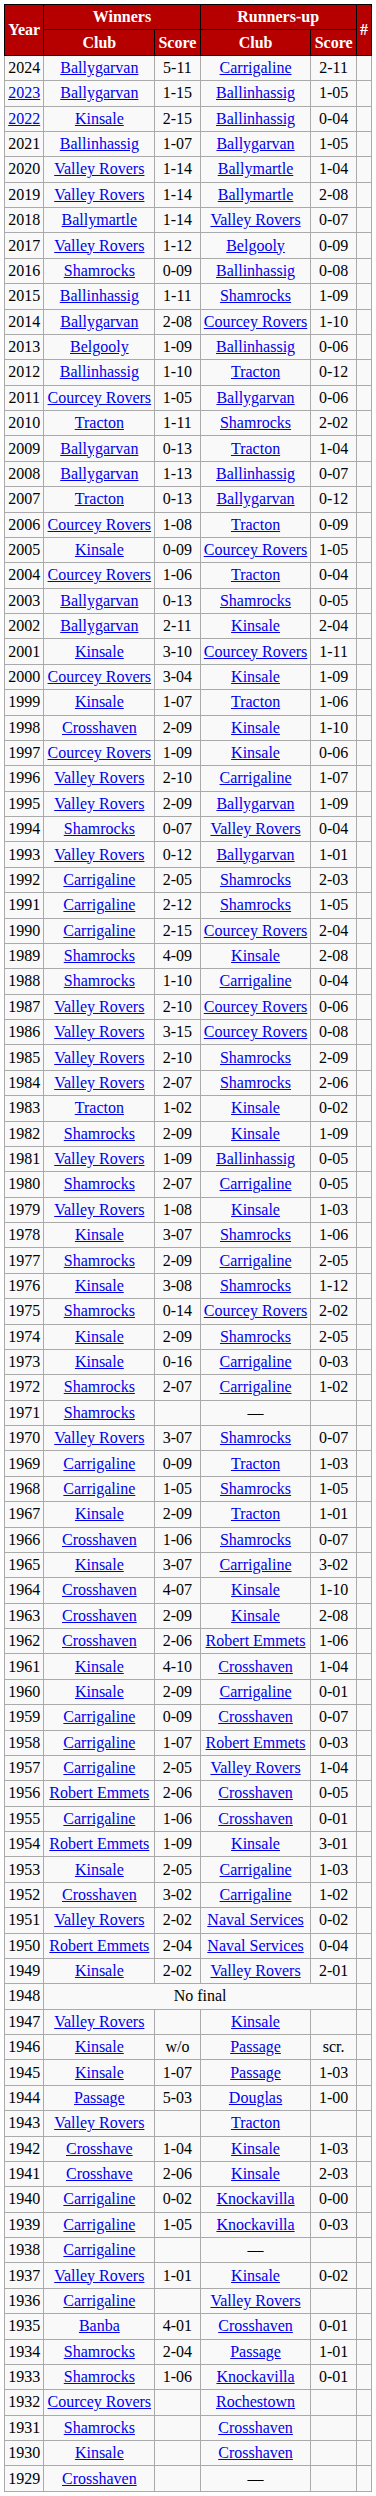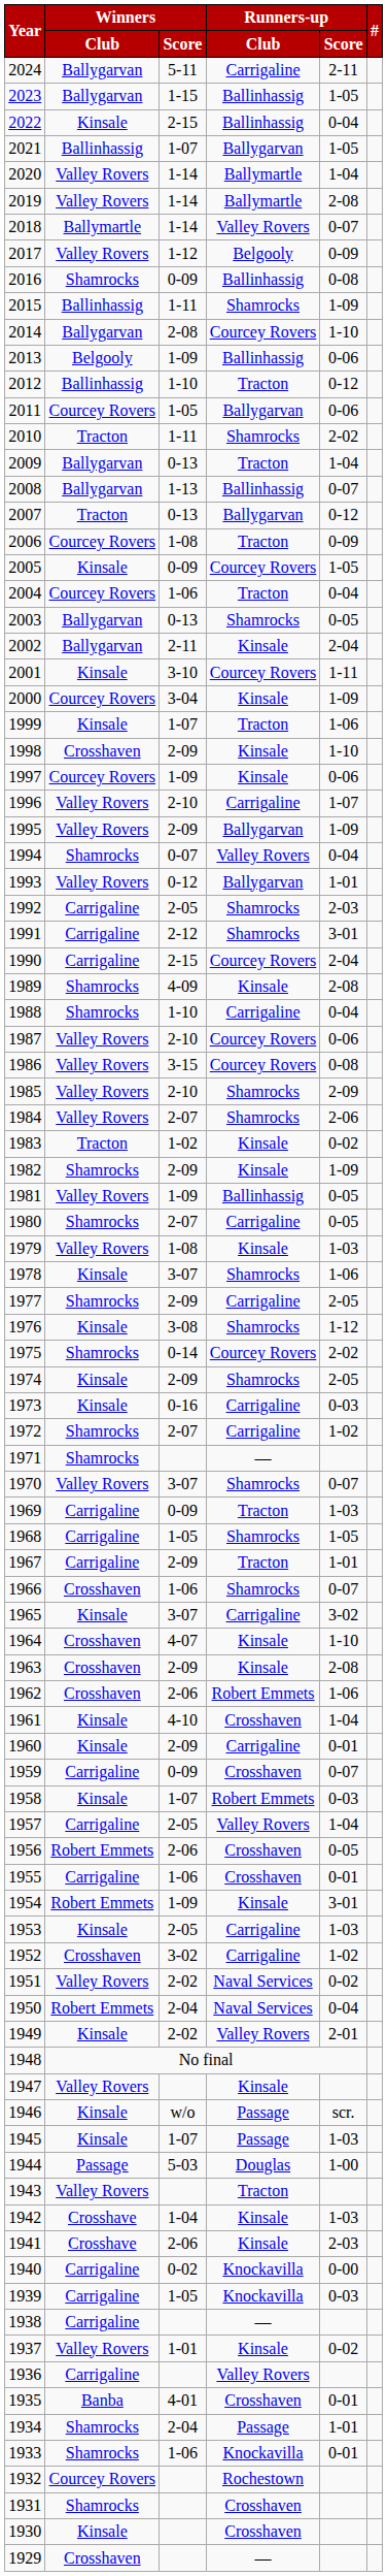 <table class="wikitable sortable" style="text-align:center;">
 <tr>
 <th rowspan="2" style="background:#B60000;color:white;border:1px solid black">Year</th>
 <th colspan="2" style="background:#B60000;color:white;border:1px solid black">Winners</th>
 <th colspan="2" style="background:#B60000;color:white;border:1px solid black">Runners-up</th>
 <th rowspan="2" style="background:#B60000;color:white;border:1px solid black">#</th>
 </tr>
 <tr>
 <th style="background:#B60000;color:white;border:1px solid black">Club</th>
 <th style="background:#B60000;color:white;border:1px solid black">Score</th>
 <th style="background:#B60000;color:white;border:1px solid black">Club</th>
 <th style="background:#B60000;color:white;border:1px solid black">Score</th>
 </tr>
 <tr>
 <td>2024</td>
 <td><a href='#'>Ballygarvan</a></td>
 <td>5-11</td>
 <td><a href='#'>Carrigaline</a></td>
 <td>2-11</td>
 <td></td>
 </tr>
 <tr>
 <td><a href='#'>2023</a></td>
 <td><a href='#'>Ballygarvan</a></td>
 <td>1-15</td>
 <td><a href='#'>Ballinhassig</a></td>
 <td>1-05</td>
 <td></td>
 </tr>
 <tr>
 <td><a href='#'>2022</a></td>
 <td><a href='#'>Kinsale</a></td>
 <td>2-15</td>
 <td><a href='#'>Ballinhassig</a></td>
 <td>0-04</td>
 <td></td>
 </tr>
 <tr>
 <td>2021</td>
 <td><a href='#'>Ballinhassig</a></td>
 <td>1-07</td>
 <td><a href='#'>Ballygarvan</a></td>
 <td>1-05</td>
 <td></td>
 </tr>
 <tr>
 <td>2020</td>
 <td><a href='#'>Valley Rovers</a></td>
 <td>1-14</td>
 <td><a href='#'>Ballymartle</a></td>
 <td>1-04</td>
 <td></td>
 </tr>
 <tr>
 <td>2019</td>
 <td><a href='#'>Valley Rovers</a></td>
 <td>1-14</td>
 <td><a href='#'>Ballymartle</a></td>
 <td>2-08</td>
 <td></td>
 </tr>
 <tr>
 <td>2018</td>
 <td><a href='#'>Ballymartle</a></td>
 <td>1-14</td>
 <td><a href='#'>Valley Rovers</a></td>
 <td>0-07</td>
 <td></td>
 </tr>
 <tr>
 <td>2017</td>
 <td><a href='#'>Valley Rovers</a></td>
 <td>1-12</td>
 <td><a href='#'>Belgooly</a></td>
 <td>0-09</td>
 <td></td>
 </tr>
 <tr>
 <td>2016</td>
 <td><a href='#'>Shamrocks</a></td>
 <td>0-09</td>
 <td><a href='#'>Ballinhassig</a></td>
 <td>0-08</td>
 <td></td>
 </tr>
 <tr>
 <td>2015</td>
 <td><a href='#'>Ballinhassig</a></td>
 <td>1-11</td>
 <td><a href='#'>Shamrocks</a></td>
 <td>1-09</td>
 <td></td>
 </tr>
 <tr>
 <td>2014</td>
 <td><a href='#'>Ballygarvan</a></td>
 <td>2-08</td>
 <td><a href='#'>Courcey Rovers</a></td>
 <td>1-10</td>
 <td></td>
 </tr>
 <tr>
 <td>2013</td>
 <td><a href='#'>Belgooly</a></td>
 <td>1-09</td>
 <td><a href='#'>Ballinhassig</a></td>
 <td>0-06</td>
 <td></td>
 </tr>
 <tr>
 <td>2012</td>
 <td><a href='#'>Ballinhassig</a></td>
 <td>1-10</td>
 <td><a href='#'>Tracton</a></td>
 <td>0-12</td>
 <td></td>
 </tr>
 <tr>
 <td>2011</td>
 <td><a href='#'>Courcey Rovers</a></td>
 <td>1-05</td>
 <td><a href='#'>Ballygarvan</a></td>
 <td>0-06</td>
 <td></td>
 </tr>
 <tr>
 <td>2010</td>
 <td><a href='#'>Tracton</a></td>
 <td>1-11</td>
 <td><a href='#'>Shamrocks</a></td>
 <td>2-02</td>
 <td></td>
 </tr>
 <tr>
 <td>2009</td>
 <td><a href='#'>Ballygarvan</a></td>
 <td>0-13</td>
 <td><a href='#'>Tracton</a></td>
 <td>1-04</td>
 <td></td>
 </tr>
 <tr>
 <td>2008</td>
 <td><a href='#'>Ballygarvan</a></td>
 <td>1-13</td>
 <td><a href='#'>Ballinhassig</a></td>
 <td>0-07</td>
 <td></td>
 </tr>
 <tr>
 <td>2007</td>
 <td><a href='#'>Tracton</a></td>
 <td>0-13</td>
 <td><a href='#'>Ballygarvan</a></td>
 <td>0-12</td>
 <td></td>
 </tr>
 <tr>
 <td>2006</td>
 <td><a href='#'>Courcey Rovers</a></td>
 <td>1-08</td>
 <td><a href='#'>Tracton</a></td>
 <td>0-09</td>
 <td></td>
 </tr>
 <tr>
 <td>2005</td>
 <td><a href='#'>Kinsale</a></td>
 <td>0-09</td>
 <td><a href='#'>Courcey Rovers</a></td>
 <td>1-05</td>
 <td></td>
 </tr>
 <tr>
 <td>2004</td>
 <td><a href='#'>Courcey Rovers</a></td>
 <td>1-06</td>
 <td><a href='#'>Tracton</a></td>
 <td>0-04</td>
 <td></td>
 </tr>
 <tr>
 <td>2003</td>
 <td><a href='#'>Ballygarvan</a></td>
 <td>0-13</td>
 <td><a href='#'>Shamrocks</a></td>
 <td>0-05</td>
 <td></td>
 </tr>
 <tr>
 <td>2002</td>
 <td><a href='#'>Ballygarvan</a></td>
 <td>2-11</td>
 <td><a href='#'>Kinsale</a></td>
 <td>2-04</td>
 <td></td>
 </tr>
 <tr>
 <td>2001</td>
 <td><a href='#'>Kinsale</a></td>
 <td>3-10</td>
 <td><a href='#'>Courcey Rovers</a></td>
 <td>1-11</td>
 <td></td>
 </tr>
 <tr>
 <td>2000</td>
 <td><a href='#'>Courcey Rovers</a></td>
 <td>3-04</td>
 <td><a href='#'>Kinsale</a></td>
 <td>1-09</td>
 <td></td>
 </tr>
 <tr>
 <td>1999</td>
 <td><a href='#'>Kinsale</a></td>
 <td>1-07</td>
 <td><a href='#'>Tracton</a></td>
 <td>1-06</td>
 <td></td>
 </tr>
 <tr>
 <td>1998</td>
 <td><a href='#'>Crosshaven</a></td>
 <td>2-09</td>
 <td><a href='#'>Kinsale</a></td>
 <td>1-10</td>
 <td></td>
 </tr>
 <tr>
 <td>1997</td>
 <td><a href='#'>Courcey Rovers</a></td>
 <td>1-09</td>
 <td><a href='#'>Kinsale</a></td>
 <td>0-06</td>
 <td></td>
 </tr>
 <tr>
 <td>1996</td>
 <td><a href='#'>Valley Rovers</a></td>
 <td>2-10</td>
 <td><a href='#'>Carrigaline</a></td>
 <td>1-07</td>
 <td></td>
 </tr>
 <tr>
 <td>1995</td>
 <td><a href='#'>Valley Rovers</a></td>
 <td>2-09</td>
 <td><a href='#'>Ballygarvan</a></td>
 <td>1-09</td>
 <td></td>
 </tr>
 <tr>
 <td>1994</td>
 <td><a href='#'>Shamrocks</a></td>
 <td>0-07</td>
 <td><a href='#'>Valley Rovers</a></td>
 <td>0-04</td>
 <td></td>
 </tr>
 <tr>
 <td>1993</td>
 <td><a href='#'>Valley Rovers</a></td>
 <td>0-12</td>
 <td><a href='#'>Ballygarvan</a></td>
 <td>1-01</td>
 <td></td>
 </tr>
 <tr>
 <td>1992</td>
 <td><a href='#'>Carrigaline</a></td>
 <td>2-05</td>
 <td><a href='#'>Shamrocks</a></td>
 <td>2-03</td>
 <td></td>
 </tr>
 <tr>
 <td>1991</td>
 <td><a href='#'>Carrigaline</a></td>
 <td>2-12</td>
 <td><a href='#'>Shamrocks</a></td>
-<td>1-05</td>
+<td>3-01</td>
 <td></td>
 </tr>
 <tr>
 <td>1990</td>
 <td><a href='#'>Carrigaline</a></td>
 <td>2-15</td>
 <td><a href='#'>Courcey Rovers</a></td>
 <td>2-04</td>
 <td></td>
 </tr>
 <tr>
 <td>1989</td>
 <td><a href='#'>Shamrocks</a></td>
 <td>4-09</td>
 <td><a href='#'>Kinsale</a></td>
 <td>2-08</td>
 <td></td>
 </tr>
 <tr>
 <td>1988</td>
 <td><a href='#'>Shamrocks</a></td>
 <td>1-10</td>
 <td><a href='#'>Carrigaline</a></td>
 <td>0-04</td>
 <td></td>
 </tr>
 <tr>
 <td>1987</td>
 <td><a href='#'>Valley Rovers</a></td>
 <td>2-10</td>
 <td><a href='#'>Courcey Rovers</a></td>
 <td>0-06</td>
 <td></td>
 </tr>
 <tr>
 <td>1986</td>
 <td><a href='#'>Valley Rovers</a></td>
 <td>3-15</td>
 <td><a href='#'>Courcey Rovers</a></td>
 <td>0-08</td>
 <td></td>
 </tr>
 <tr>
 <td>1985</td>
 <td><a href='#'>Valley Rovers</a></td>
 <td>2-10</td>
 <td><a href='#'>Shamrocks</a></td>
 <td>2-09</td>
 <td></td>
 </tr>
 <tr>
 <td>1984</td>
 <td><a href='#'>Valley Rovers</a></td>
 <td>2-07</td>
 <td><a href='#'>Shamrocks</a></td>
 <td>2-06</td>
 <td></td>
 </tr>
 <tr>
 <td>1983</td>
 <td><a href='#'>Tracton</a></td>
 <td>1-02</td>
 <td><a href='#'>Kinsale</a></td>
 <td>0-02</td>
 <td></td>
 </tr>
 <tr>
 <td>1982</td>
 <td><a href='#'>Shamrocks</a></td>
 <td>2-09</td>
 <td><a href='#'>Kinsale</a></td>
 <td>1-09</td>
 <td></td>
 </tr>
 <tr>
 <td>1981</td>
 <td><a href='#'>Valley Rovers</a></td>
 <td>1-09</td>
 <td><a href='#'>Ballinhassig</a></td>
 <td>0-05</td>
 <td></td>
 </tr>
 <tr>
 <td>1980</td>
 <td><a href='#'>Shamrocks</a></td>
 <td>2-07</td>
 <td><a href='#'>Carrigaline</a></td>
 <td>0-05</td>
 <td></td>
 </tr>
 <tr>
 <td>1979</td>
 <td><a href='#'>Valley Rovers</a></td>
 <td>1-08</td>
 <td><a href='#'>Kinsale</a></td>
 <td>1-03</td>
 <td></td>
 </tr>
 <tr>
 <td>1978</td>
 <td><a href='#'>Kinsale</a></td>
 <td>3-07</td>
 <td><a href='#'>Shamrocks</a></td>
 <td>1-06</td>
 <td></td>
 </tr>
 <tr>
 <td>1977</td>
 <td><a href='#'>Shamrocks</a></td>
 <td>2-09</td>
 <td><a href='#'>Carrigaline</a></td>
 <td>2-05</td>
 <td></td>
 </tr>
 <tr>
 <td>1976</td>
 <td><a href='#'>Kinsale</a></td>
 <td>3-08</td>
 <td><a href='#'>Shamrocks</a></td>
 <td>1-12</td>
 <td></td>
 </tr>
 <tr>
 <td>1975</td>
 <td><a href='#'>Shamrocks</a></td>
 <td>0-14</td>
 <td><a href='#'>Courcey Rovers</a></td>
 <td>2-02</td>
 <td></td>
 </tr>
 <tr>
 <td>1974</td>
 <td><a href='#'>Kinsale</a></td>
 <td>2-09</td>
 <td><a href='#'>Shamrocks</a></td>
 <td>2-05</td>
 <td></td>
 </tr>
 <tr>
 <td>1973</td>
 <td><a href='#'>Kinsale</a></td>
 <td>0-16</td>
 <td><a href='#'>Carrigaline</a></td>
 <td>0-03</td>
 <td></td>
 </tr>
 <tr>
 <td>1972</td>
 <td><a href='#'>Shamrocks</a></td>
 <td>2-07</td>
 <td><a href='#'>Carrigaline</a></td>
 <td>1-02</td>
 <td></td>
 </tr>
 <tr>
 <td>1971</td>
 <td><a href='#'>Shamrocks</a></td>
 <td></td>
 <td>—</td>
 <td></td>
 <td></td>
 </tr>
 <tr>
 <td>1970</td>
 <td><a href='#'>Valley Rovers</a></td>
 <td>3-07</td>
 <td><a href='#'>Shamrocks</a></td>
 <td>0-07</td>
 <td></td>
 </tr>
 <tr>
 <td>1969</td>
 <td><a href='#'>Carrigaline</a></td>
 <td>0-09</td>
 <td><a href='#'>Tracton</a></td>
 <td>1-03</td>
 <td></td>
 </tr>
 <tr>
 <td>1968</td>
 <td><a href='#'>Carrigaline</a></td>
 <td>1-05</td>
 <td><a href='#'>Shamrocks</a></td>
 <td>1-05</td>
 <td></td>
 </tr>
 <tr>
 <td>1967</td>
-<td><a href='#'>Kinsale</a></td>
+<td><a href='#'>Carrigaline</a></td>
 <td>2-09</td>
 <td><a href='#'>Tracton</a></td>
 <td>1-01</td>
 <td></td>
 </tr>
 <tr>
 <td>1966</td>
 <td><a href='#'>Crosshaven</a></td>
 <td>1-06</td>
 <td><a href='#'>Shamrocks</a></td>
 <td>0-07</td>
 <td></td>
 </tr>
 <tr>
 <td>1965</td>
 <td><a href='#'>Kinsale</a></td>
 <td>3-07</td>
 <td><a href='#'>Carrigaline</a></td>
 <td>3-02</td>
 <td></td>
 </tr>
 <tr>
 <td>1964</td>
 <td><a href='#'>Crosshaven</a></td>
 <td>4-07</td>
 <td><a href='#'>Kinsale</a></td>
 <td>1-10</td>
 <td></td>
 </tr>
 <tr>
 <td>1963</td>
 <td><a href='#'>Crosshaven</a></td>
 <td>2-09</td>
 <td><a href='#'>Kinsale</a></td>
 <td>2-08</td>
 <td></td>
 </tr>
 <tr>
 <td>1962</td>
 <td><a href='#'>Crosshaven</a></td>
 <td>2-06</td>
 <td><a href='#'>Robert Emmets</a></td>
 <td>1-06</td>
 <td></td>
 </tr>
 <tr>
 <td>1961</td>
 <td><a href='#'>Kinsale</a></td>
 <td>4-10</td>
 <td><a href='#'>Crosshaven</a></td>
 <td>1-04</td>
 <td></td>
 </tr>
 <tr>
 <td>1960</td>
 <td><a href='#'>Kinsale</a></td>
 <td>2-09</td>
 <td><a href='#'>Carrigaline</a></td>
 <td>0-01</td>
 <td></td>
 </tr>
 <tr>
 <td>1959</td>
 <td><a href='#'>Carrigaline</a></td>
 <td>0-09</td>
 <td><a href='#'>Crosshaven</a></td>
 <td>0-07</td>
 <td></td>
 </tr>
 <tr>
 <td>1958</td>
-<td><a href='#'>Carrigaline</a></td>
+<td><a href='#'>Kinsale</a></td>
 <td>1-07</td>
 <td><a href='#'>Robert Emmets</a></td>
 <td>0-03</td>
 <td></td>
 </tr>
 <tr>
 <td>1957</td>
 <td><a href='#'>Carrigaline</a></td>
 <td>2-05</td>
 <td><a href='#'>Valley Rovers</a></td>
 <td>1-04</td>
 <td></td>
 </tr>
 <tr>
 <td>1956</td>
 <td><a href='#'>Robert Emmets</a></td>
 <td>2-06</td>
 <td><a href='#'>Crosshaven</a></td>
 <td>0-05</td>
 <td></td>
 </tr>
 <tr>
 <td>1955</td>
 <td><a href='#'>Carrigaline</a></td>
 <td>1-06</td>
 <td><a href='#'>Crosshaven</a></td>
 <td>0-01</td>
 <td></td>
 </tr>
 <tr>
 <td>1954</td>
 <td><a href='#'>Robert Emmets</a></td>
 <td>1-09</td>
 <td><a href='#'>Kinsale</a></td>
 <td>3-01</td>
 <td></td>
 </tr>
 <tr>
 <td>1953</td>
 <td><a href='#'>Kinsale</a></td>
 <td>2-05</td>
 <td><a href='#'>Carrigaline</a></td>
 <td>1-03</td>
 <td></td>
 </tr>
 <tr>
 <td>1952</td>
 <td><a href='#'>Crosshaven</a></td>
 <td>3-02</td>
 <td><a href='#'>Carrigaline</a></td>
 <td>1-02</td>
 <td></td>
 </tr>
 <tr>
 <td>1951</td>
 <td><a href='#'>Valley Rovers</a></td>
 <td>2-02</td>
 <td><a href='#'>Naval Services</a></td>
 <td>0-02</td>
 <td></td>
 </tr>
 <tr>
 <td>1950</td>
 <td><a href='#'>Robert Emmets</a></td>
 <td>2-04</td>
 <td><a href='#'>Naval Services</a></td>
 <td>0-04</td>
 <td></td>
 </tr>
 <tr>
 <td>1949</td>
 <td><a href='#'>Kinsale</a></td>
 <td>2-02</td>
 <td><a href='#'>Valley Rovers</a></td>
 <td>2-01</td>
 <td></td>
 </tr>
 <tr>
 <td>1948</td>
 <td colspan="4">No final</td>
 <td></td>
 </tr>
 <tr>
 <td>1947</td>
 <td><a href='#'>Valley Rovers</a></td>
 <td></td>
 <td><a href='#'>Kinsale</a></td>
 <td></td>
 <td></td>
 </tr>
 <tr>
 <td>1946</td>
 <td><a href='#'>Kinsale</a></td>
 <td>w/o</td>
 <td><a href='#'>Passage</a></td>
 <td>scr.</td>
 <td></td>
 </tr>
 <tr>
 <td>1945</td>
 <td><a href='#'>Kinsale</a></td>
 <td>1-07</td>
 <td><a href='#'>Passage</a></td>
 <td>1-03</td>
 <td></td>
 </tr>
 <tr>
 <td>1944</td>
 <td><a href='#'>Passage</a></td>
 <td>5-03</td>
 <td><a href='#'>Douglas</a></td>
 <td>1-00</td>
 <td></td>
 </tr>
 <tr>
 <td>1943</td>
 <td><a href='#'>Valley Rovers</a></td>
 <td></td>
 <td><a href='#'>Tracton</a></td>
 <td></td>
 <td></td>
 </tr>
 <tr>
 <td>1942</td>
 <td><a href='#'>Crosshave</a></td>
 <td>1-04</td>
 <td><a href='#'>Kinsale</a></td>
 <td>1-03</td>
 <td></td>
 </tr>
 <tr>
 <td>1941</td>
 <td><a href='#'>Crosshave</a></td>
 <td>2-06</td>
 <td><a href='#'>Kinsale</a></td>
 <td>2-03</td>
 <td></td>
 </tr>
 <tr>
 <td>1940</td>
 <td><a href='#'>Carrigaline</a></td>
 <td>0-02</td>
 <td><a href='#'>Knockavilla</a></td>
 <td>0-00</td>
 <td></td>
 </tr>
 <tr>
 <td>1939</td>
 <td><a href='#'>Carrigaline</a></td>
 <td>1-05</td>
 <td><a href='#'>Knockavilla</a></td>
 <td>0-03</td>
 <td></td>
 </tr>
 <tr>
 <td>1938</td>
 <td><a href='#'>Carrigaline</a></td>
 <td></td>
 <td>—</td>
 <td></td>
 <td></td>
 </tr>
 <tr>
 <td>1937</td>
 <td><a href='#'>Valley Rovers</a></td>
 <td>1-01</td>
 <td><a href='#'>Kinsale</a></td>
 <td>0-02</td>
 <td></td>
 </tr>
 <tr>
 <td>1936</td>
 <td><a href='#'>Carrigaline</a></td>
 <td></td>
 <td><a href='#'>Valley Rovers</a></td>
 <td></td>
 <td></td>
 </tr>
 <tr>
 <td>1935</td>
 <td><a href='#'>Banba</a></td>
 <td>4-01</td>
 <td><a href='#'>Crosshaven</a></td>
 <td>0-01</td>
 <td></td>
 </tr>
 <tr>
 <td>1934</td>
 <td><a href='#'>Shamrocks</a></td>
 <td>2-04</td>
 <td><a href='#'>Passage</a></td>
 <td>1-01</td>
 <td></td>
 </tr>
 <tr>
 <td>1933</td>
 <td><a href='#'>Shamrocks</a></td>
 <td>1-06</td>
 <td><a href='#'>Knockavilla</a></td>
 <td>0-01</td>
 <td></td>
 </tr>
 <tr>
 <td>1932</td>
 <td><a href='#'>Courcey Rovers</a></td>
 <td></td>
 <td><a href='#'>Rochestown</a></td>
 <td></td>
 <td></td>
 </tr>
 <tr>
 <td>1931</td>
 <td><a href='#'>Shamrocks</a></td>
 <td></td>
 <td><a href='#'>Crosshaven</a></td>
 <td></td>
 <td></td>
 </tr>
 <tr>
 <td>1930</td>
 <td><a href='#'>Kinsale</a></td>
 <td></td>
 <td><a href='#'>Crosshaven</a></td>
 <td></td>
 <td></td>
 </tr>
 <tr>
 <td>1929</td>
 <td><a href='#'>Crosshaven</a></td>
 <td></td>
 <td>—</td>
 <td></td>
 <td></td>
 </tr>
 </table>
